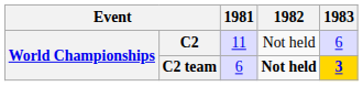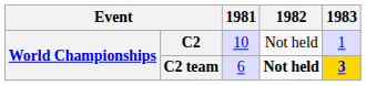 <table class="wikitable plainrowheaders" style=font-size:90%>
 <tr>
 <th scope="col" colspan=2>Event</th>
 <th scope="col">1981</th>
 <th scope="col">1982</th>
 <th scope="col">1983</th>
 </tr>
 <tr style="text-align:center;">
 <th scope="row" rowspan=4><a href='#'>World Championships</a></th>
 <th scope="row">C2</th>
-<td style="background:#ddf;"><a href='#'>11</a></td>
+<td style="background:#ddf;"><a href='#'>10</a></td>
 <td>Not held</td>
-<td style="background:#ddf;"><a href='#'>6</a></td>
+<td style="background:#ddf;"><a href='#'>1</a></td>
 </tr>
 <tr style="text-align:center;">
 <th scope="row">C2 team</th>
 <td style="background:#ddf;"><a href='#'>6</a></td>
 <td><strong>Not held</strong></td>
 <td style="background:gold;"><a href='#'><strong>3</strong></a></td>
 </tr>
 </table>
